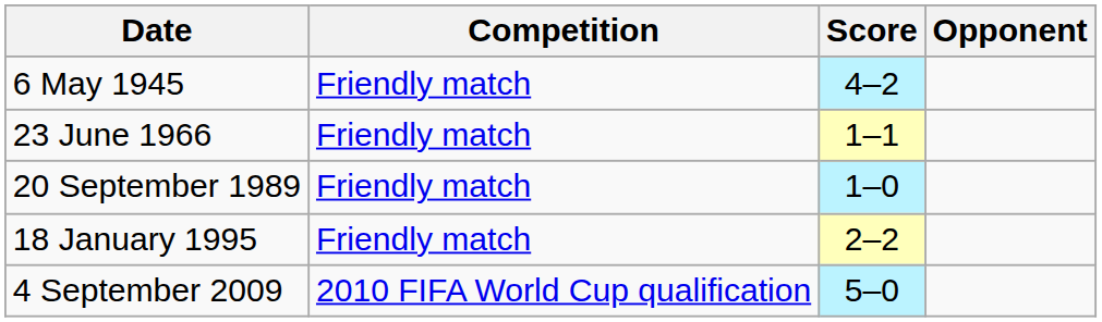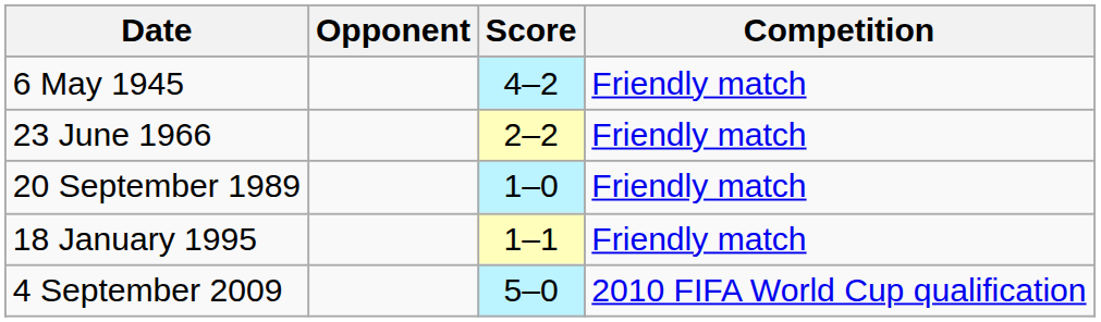 <table class="wikitable">
 <tr>
 <th>Date</th>
+<th>Opponent</th>
+<th>Score</th>
 <th>Competition</th>
-<th>Score</th>
-<th>Opponent</th>
 </tr>
 <tr>
 <td>6 May 1945</td>
+<td></td>
+<td align="center" bgcolor=#bbf3ff>4–2</td>
 <td><a href='#'>Friendly match</a></td>
-<td align="center" bgcolor=#bbf3ff>4–2</td>
-<td></td>
 </tr>
 <tr>
 <td>23 June 1966</td>
+<td></td>
+<td align="center" bgcolor=#ffffbb>2–2</td>
 <td><a href='#'>Friendly match</a></td>
-<td align="center" bgcolor=#ffffbb>1–1</td>
-<td></td>
 </tr>
 <tr>
 <td>20 September 1989</td>
+<td></td>
+<td align="center" bgcolor=#bbf3ff>1–0</td>
 <td><a href='#'>Friendly match</a></td>
-<td align="center" bgcolor=#bbf3ff>1–0</td>
-<td></td>
 </tr>
 <tr>
 <td>18 January 1995</td>
+<td></td>
+<td align="center" bgcolor=#ffffbb>1–1</td>
 <td><a href='#'>Friendly match</a></td>
-<td align="center" bgcolor=#ffffbb>2–2</td>
-<td></td>
 </tr>
 <tr>
 <td>4 September 2009</td>
+<td></td>
+<td align="center" bgcolor=#bbf3ff>5–0</td>
 <td><a href='#'>2010 FIFA World Cup qualification</a></td>
-<td align="center" bgcolor=#bbf3ff>5–0</td>
-<td></td>
 </tr>
 </table>
